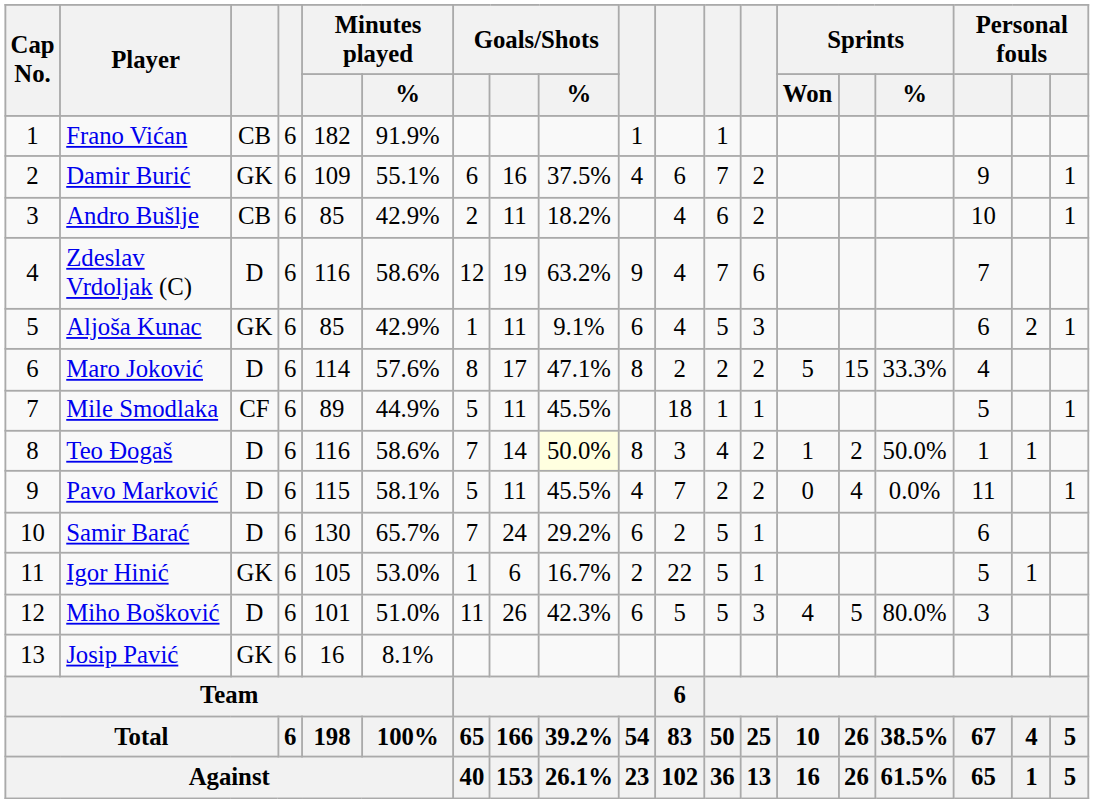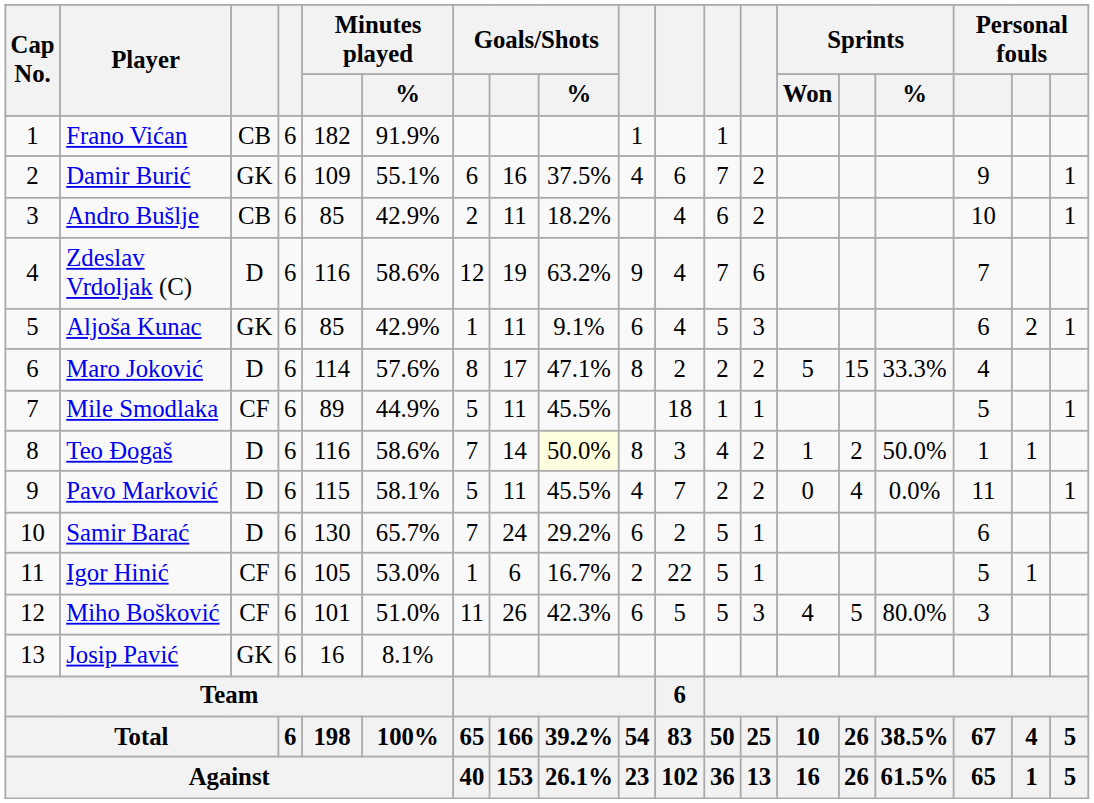 <table class="wikitable sortable" style="text-align: center; font-size: 85%; margin-left: 1em;">
 <tr>
 <th rowspan="2">Cap<br>No.</th>
 <th rowspan="2">Player</th>
 <th rowspan="2"></th>
 <th rowspan="2"></th>
 <th colspan="2">Minutes played</th>
 <th colspan="3">Goals/Shots</th>
 <th rowspan="2"></th>
 <th rowspan="2"></th>
 <th rowspan="2"></th>
 <th rowspan="2"></th>
 <th colspan="3">Sprints</th>
 <th colspan="3">Personal fouls</th>
 </tr>
 <tr>
 <th></th>
 <th>%</th>
 <th></th>
 <th></th>
 <th>%</th>
 <th>Won</th>
 <th></th>
 <th>%</th>
 <th></th>
 <th></th>
 <th></th>
 </tr>
 <tr>
 <td>1</td>
 <td style="text-align: left;" data-sort-value="Vićan, Frano"><a href='#'>Frano Vićan</a></td>
 <td>CB</td>
 <td>6</td>
 <td>182</td>
 <td>91.9%</td>
 <td></td>
 <td></td>
 <td></td>
 <td>1</td>
 <td></td>
 <td>1</td>
 <td></td>
 <td></td>
 <td></td>
 <td></td>
 <td></td>
 <td></td>
 <td></td>
 </tr>
 <tr>
 <td>2</td>
 <td style="text-align: left;" data-sort-value="Burić, Damir"><a href='#'>Damir Burić</a></td>
 <td>GK</td>
 <td>6</td>
 <td>109</td>
 <td>55.1%</td>
 <td>6</td>
 <td>16</td>
 <td>37.5%</td>
 <td>4</td>
 <td>6</td>
 <td>7</td>
 <td>2</td>
 <td></td>
 <td></td>
 <td></td>
 <td>9</td>
 <td></td>
 <td>1</td>
 </tr>
 <tr>
 <td>3</td>
 <td style="text-align: left;" data-sort-value="Bušlje, Andro"><a href='#'>Andro Bušlje</a></td>
 <td>CB</td>
 <td>6</td>
 <td>85</td>
 <td>42.9%</td>
 <td>2</td>
 <td>11</td>
 <td>18.2%</td>
 <td></td>
 <td>4</td>
 <td>6</td>
 <td>2</td>
 <td></td>
 <td></td>
 <td></td>
 <td>10</td>
 <td></td>
 <td>1</td>
 </tr>
 <tr>
 <td>4</td>
 <td style="text-align: left;" data-sort-value="Vrdoljak, Zdeslav"><a href='#'>Zdeslav Vrdoljak</a> (C)</td>
 <td>D</td>
 <td>6</td>
 <td>116</td>
 <td>58.6%</td>
 <td>12</td>
 <td>19</td>
 <td>63.2%</td>
 <td>9</td>
 <td>4</td>
 <td>7</td>
 <td>6</td>
 <td></td>
 <td></td>
 <td></td>
 <td>7</td>
 <td></td>
 <td></td>
 </tr>
 <tr>
 <td>5</td>
 <td style="text-align: left;" data-sort-value="Kunac, Aljoša"><a href='#'>Aljoša Kunac</a></td>
 <td>GK</td>
 <td>6</td>
 <td>85</td>
 <td>42.9%</td>
 <td>1</td>
 <td>11</td>
 <td>9.1%</td>
 <td>6</td>
 <td>4</td>
 <td>5</td>
 <td>3</td>
 <td></td>
 <td></td>
 <td></td>
 <td>6</td>
 <td>2</td>
 <td>1</td>
 </tr>
 <tr>
 <td>6</td>
 <td style="text-align: left;" data-sort-value="Joković, Maro"><a href='#'>Maro Joković</a></td>
 <td>D</td>
 <td>6</td>
 <td>114</td>
 <td>57.6%</td>
 <td>8</td>
 <td>17</td>
 <td>47.1%</td>
 <td>8</td>
 <td>2</td>
 <td>2</td>
 <td>2</td>
 <td>5</td>
 <td>15</td>
 <td>33.3%</td>
 <td>4</td>
 <td></td>
 <td></td>
 </tr>
 <tr>
 <td>7</td>
 <td style="text-align: left;" data-sort-value="Smodlaka, Mile"><a href='#'>Mile Smodlaka</a></td>
 <td>CF</td>
 <td>6</td>
 <td>89</td>
 <td>44.9%</td>
 <td>5</td>
 <td>11</td>
 <td>45.5%</td>
 <td></td>
 <td>18</td>
 <td>1</td>
 <td>1</td>
 <td></td>
 <td></td>
 <td></td>
 <td>5</td>
 <td></td>
 <td>1</td>
 </tr>
 <tr>
 <td>8</td>
 <td style="text-align: left;" data-sort-value="Đogaš, Teo"><a href='#'>Teo Đogaš</a></td>
 <td>D</td>
 <td>6</td>
 <td>116</td>
 <td>58.6%</td>
 <td>7</td>
 <td>14</td>
 <td style="background: lightyellow;">50.0%</td>
 <td>8</td>
 <td>3</td>
 <td>4</td>
 <td>2</td>
 <td>1</td>
 <td>2</td>
 <td>50.0%</td>
 <td>1</td>
 <td>1</td>
 <td></td>
 </tr>
 <tr>
 <td>9</td>
 <td style="text-align: left;" data-sort-value="Marković, Pavo"><a href='#'>Pavo Marković</a></td>
 <td>D</td>
 <td>6</td>
 <td>115</td>
 <td>58.1%</td>
 <td>5</td>
 <td>11</td>
 <td>45.5%</td>
 <td>4</td>
 <td>7</td>
 <td>2</td>
 <td>2</td>
 <td>0</td>
 <td>4</td>
 <td>0.0%</td>
 <td>11</td>
 <td></td>
 <td>1</td>
 </tr>
 <tr>
 <td>10</td>
 <td style="text-align: left;" data-sort-value="Barać, Samir"><a href='#'>Samir Barać</a></td>
 <td>D</td>
 <td>6</td>
 <td>130</td>
 <td>65.7%</td>
 <td>7</td>
 <td>24</td>
 <td>29.2%</td>
 <td>6</td>
 <td>2</td>
 <td>5</td>
 <td>1</td>
 <td></td>
 <td></td>
 <td></td>
 <td>6</td>
 <td></td>
 <td></td>
 </tr>
 <tr>
 <td>11</td>
 <td style="text-align: left;" data-sort-value="Hinić, Igor"><a href='#'>Igor Hinić</a></td>
-<td>GK</td>
+<td>CF</td>
 <td>6</td>
 <td>105</td>
 <td>53.0%</td>
 <td>1</td>
 <td>6</td>
 <td>16.7%</td>
 <td>2</td>
 <td>22</td>
 <td>5</td>
 <td>1</td>
 <td></td>
 <td></td>
 <td></td>
 <td>5</td>
 <td>1</td>
 <td></td>
 </tr>
 <tr>
 <td>12</td>
 <td style="text-align: left;" data-sort-value="Bošković, Miho"><a href='#'>Miho Bošković</a></td>
-<td>D</td>
+<td>CF</td>
 <td>6</td>
 <td>101</td>
 <td>51.0%</td>
 <td>11</td>
 <td>26</td>
 <td>42.3%</td>
 <td>6</td>
 <td>5</td>
 <td>5</td>
 <td>3</td>
 <td>4</td>
 <td>5</td>
 <td>80.0%</td>
 <td>3</td>
 <td></td>
 <td></td>
 </tr>
 <tr>
 <td>13</td>
 <td style="text-align: left;" data-sort-value="Pavić, Josip"><a href='#'>Josip Pavić</a></td>
 <td>GK</td>
 <td>6</td>
 <td>16</td>
 <td>8.1%</td>
 <td></td>
 <td></td>
 <td></td>
 <td></td>
 <td></td>
 <td></td>
 <td></td>
 <td></td>
 <td></td>
 <td></td>
 <td></td>
 <td></td>
 <td></td>
 </tr>
 <tr>
 <th colspan="6">Team</th>
 <th colspan="4"></th>
 <th>6</th>
 <th colspan="8"></th>
 </tr>
 <tr>
 <th colspan="3">Total</th>
 <th>6</th>
 <th>198</th>
 <th>100%</th>
 <th>65</th>
 <th>166</th>
 <th>39.2%</th>
 <th>54</th>
 <th>83</th>
 <th>50</th>
 <th>25</th>
 <th>10</th>
 <th>26</th>
 <th>38.5%</th>
 <th>67</th>
 <th>4</th>
 <th>5</th>
 </tr>
 <tr>
 <th colspan="6">Against</th>
 <th>40</th>
 <th>153</th>
 <th>26.1%</th>
 <th>23</th>
 <th>102</th>
 <th>36</th>
 <th>13</th>
 <th>16</th>
 <th>26</th>
 <th>61.5%</th>
 <th>65</th>
 <th>1</th>
 <th>5</th>
 </tr>
 </table>
